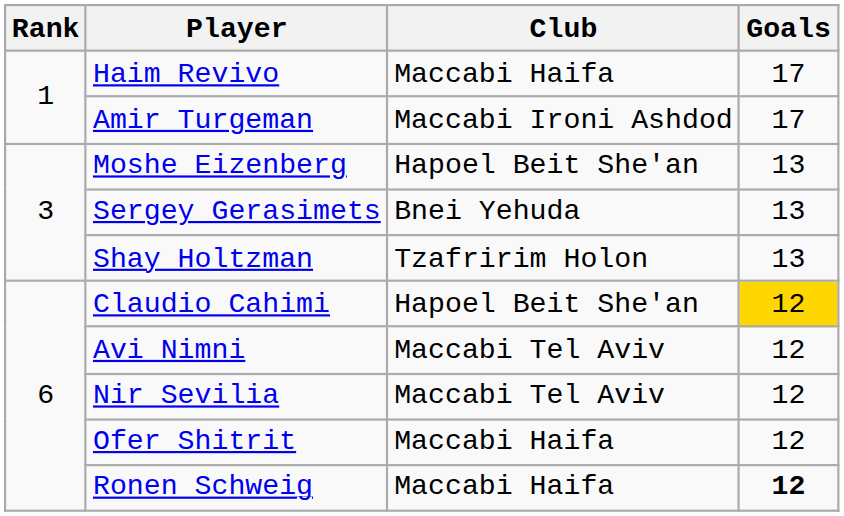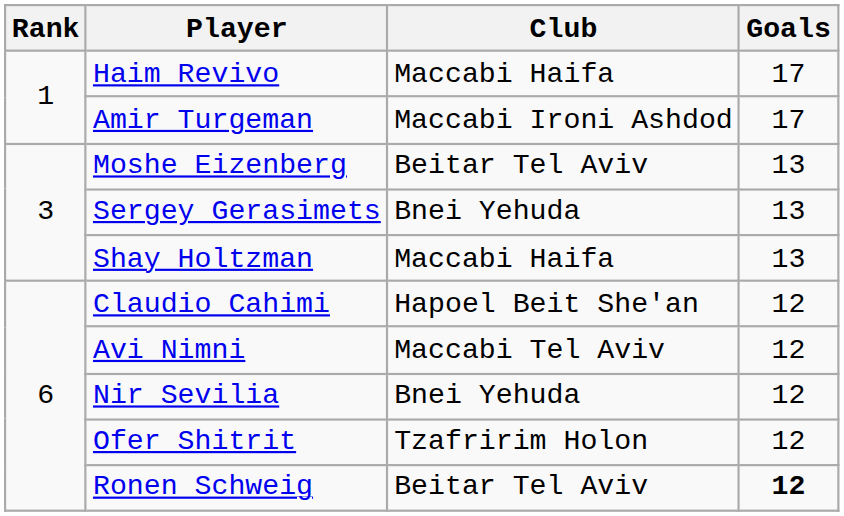 <table class="wikitable">
 <tr>
 <th>Rank</th>
 <th>Player</th>
 <th>Club</th>
 <th>Goals</th>
 </tr>
 <tr>
 <td rowspan="2" align="center">1</td>
 <td> <a href='#'>Haim Revivo</a></td>
 <td>Maccabi Haifa</td>
 <td align="center">17</td>
 </tr>
 <tr>
 <td> <a href='#'>Amir Turgeman</a></td>
 <td align="left">Maccabi Ironi Ashdod</td>
 <td align="center">17</td>
 </tr>
 <tr>
 <td rowspan="3" align="center">3</td>
 <td> <a href='#'>Moshe Eizenberg</a></td>
-<td>Hapoel Beit She'an</td>
+<td>Beitar Tel Aviv</td>
 <td align="center">13</td>
 </tr>
 <tr>
 <td> <a href='#'>Sergey Gerasimets</a></td>
 <td>Bnei Yehuda</td>
 <td align="center">13</td>
 </tr>
 <tr>
 <td> <a href='#'>Shay Holtzman</a></td>
-<td>Tzafririm Holon</td>
+<td>Maccabi Haifa</td>
 <td align="center">13</td>
 </tr>
 <tr>
 <td rowspan="5" align="center">6</td>
 <td> <a href='#'>Claudio Cahimi</a></td>
 <td>Hapoel Beit She'an</td>
-<td align="center" style="background: gold;">12</td>
+<td align="center">12</td>
 </tr>
 <tr>
 <td> <a href='#'>Avi Nimni</a></td>
 <td>Maccabi Tel Aviv</td>
 <td align="center">12</td>
 </tr>
 <tr>
 <td> <a href='#'>Nir Sevilia</a></td>
-<td>Maccabi Tel Aviv</td>
+<td>Bnei Yehuda</td>
 <td align="center">12</td>
 </tr>
 <tr>
 <td> <a href='#'>Ofer Shitrit</a></td>
-<td>Maccabi Haifa</td>
+<td>Tzafririm Holon</td>
 <td align="center">12</td>
 </tr>
 <tr>
 <td> <a href='#'>Ronen Schweig</a></td>
-<td>Maccabi Haifa</td>
+<td>Beitar Tel Aviv</td>
 <td align="center"><strong>12</strong></td>
 </tr>
 </table>
